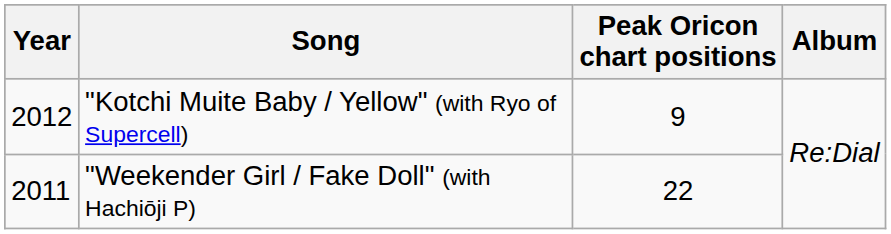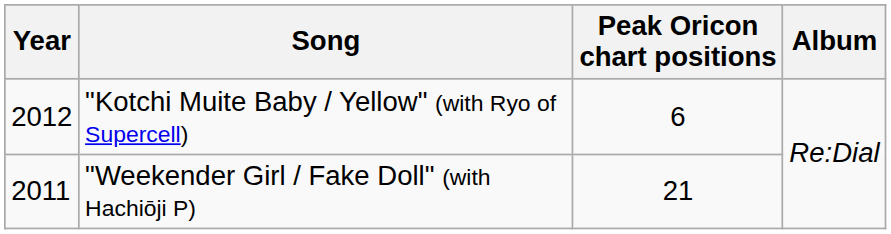 <table class="wikitable" border="1">
 <tr>
 <th rowspan="1">Year</th>
 <th rowspan="1" width="280">Song</th>
 <th colspan="1">Peak Oricon<br> chart positions</th>
 <th rowspan="1">Album</th>
 </tr>
 <tr>
 <td>2012</td>
 <td align="left">"Kotchi Muite Baby / Yellow" <small>(with Ryo of <a href='#'>Supercell</a>)</small></td>
-<td align="center">9</td>
+<td align="center">6</td>
 <td rowspan="2"><em>Re:Dial</em></td>
 </tr>
 <tr>
 <td>2011</td>
 <td align="left">"Weekender Girl / Fake Doll" <small>(with Hachiōji P)</small></td>
-<td align="center">22</td>
+<td align="center">21</td>
 </tr>
 </table>
